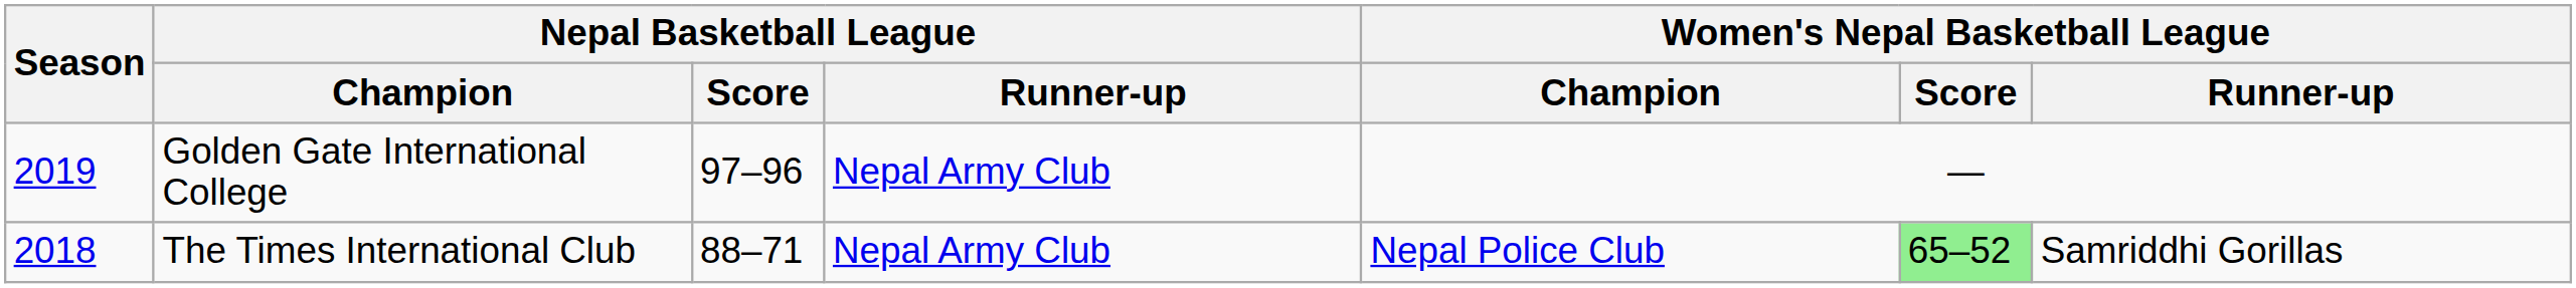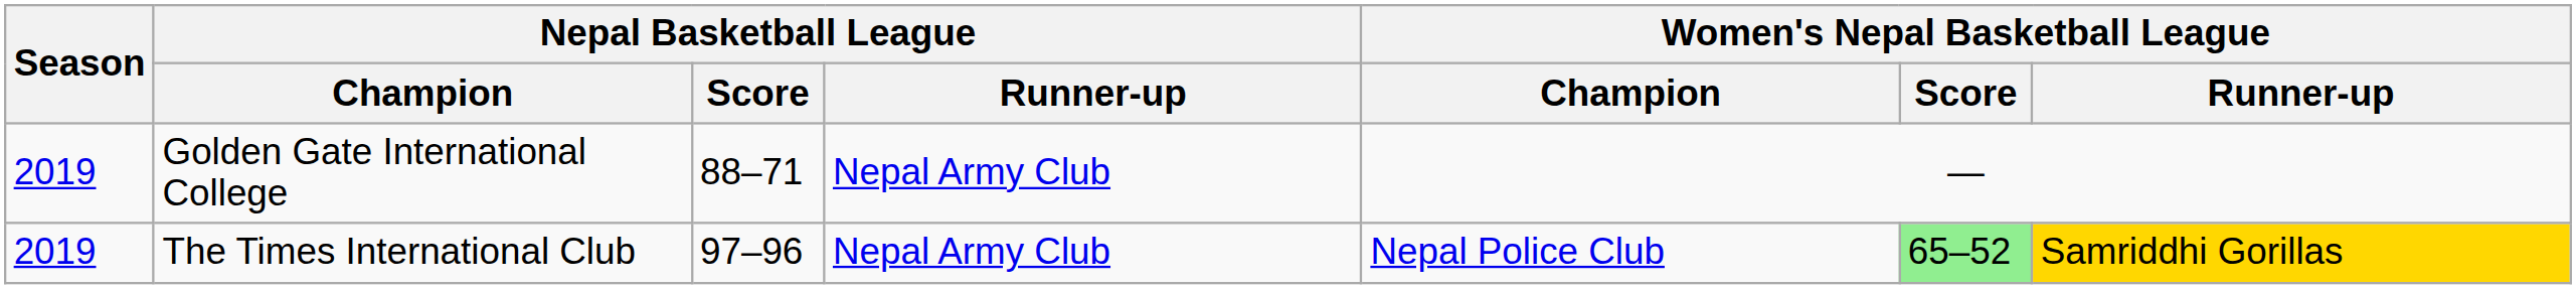 <table class="wikitable">
 <tr>
 <th rowspan="2">Season</th>
 <th colspan="3">Nepal Basketball League</th>
 <th colspan="3">Women's Nepal Basketball League</th>
 </tr>
 <tr>
 <th width="225">Champion</th>
 <th width="50">Score</th>
 <th width="225">Runner-up</th>
 <th width="225">Champion</th>
 <th width="50">Score</th>
 <th width="225">Runner-up</th>
 </tr>
 <tr>
 <td><a href='#'>2019</a></td>
 <td>Golden Gate International College</td>
-<td>97–96</td>
+<td>88–71</td>
 <td><a href='#'>Nepal Army Club</a></td>
 <td colspan="3" align="center">—</td>
 </tr>
 <tr>
-<td><a href='#'>2018</a></td>
+<td><a href='#'>2019</a></td>
 <td>The Times International Club</td>
-<td>88–71</td>
+<td>97–96</td>
 <td><a href='#'>Nepal Army Club</a></td>
 <td><a href='#'>Nepal Police Club</a></td>
 <td style="background: lightgreen;">65–52</td>
-<td>Samriddhi Gorillas</td>
+<td style="background: gold;">Samriddhi Gorillas</td>
 </tr>
 </table>
